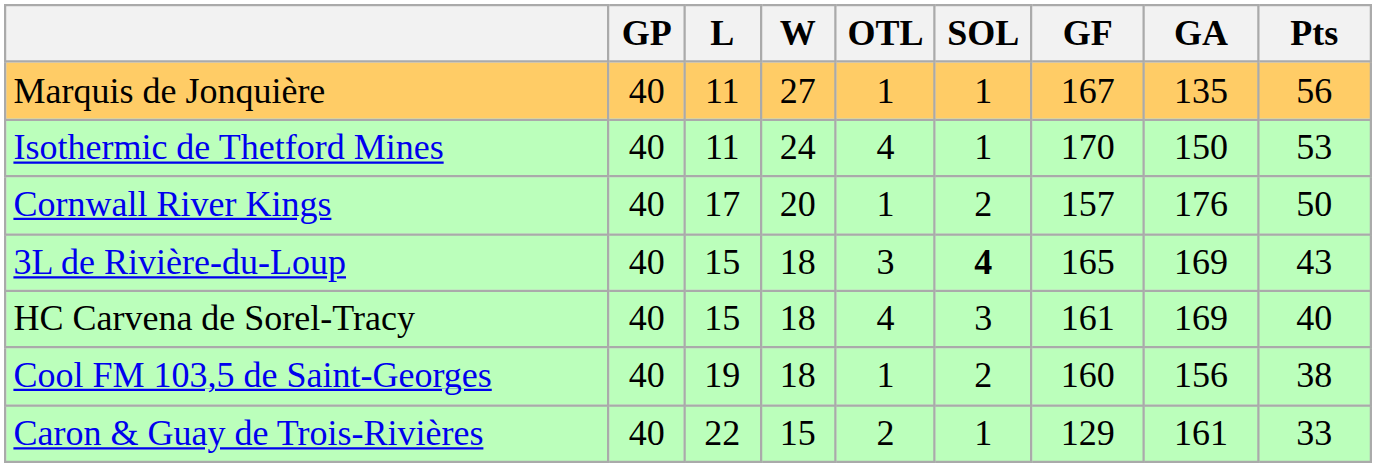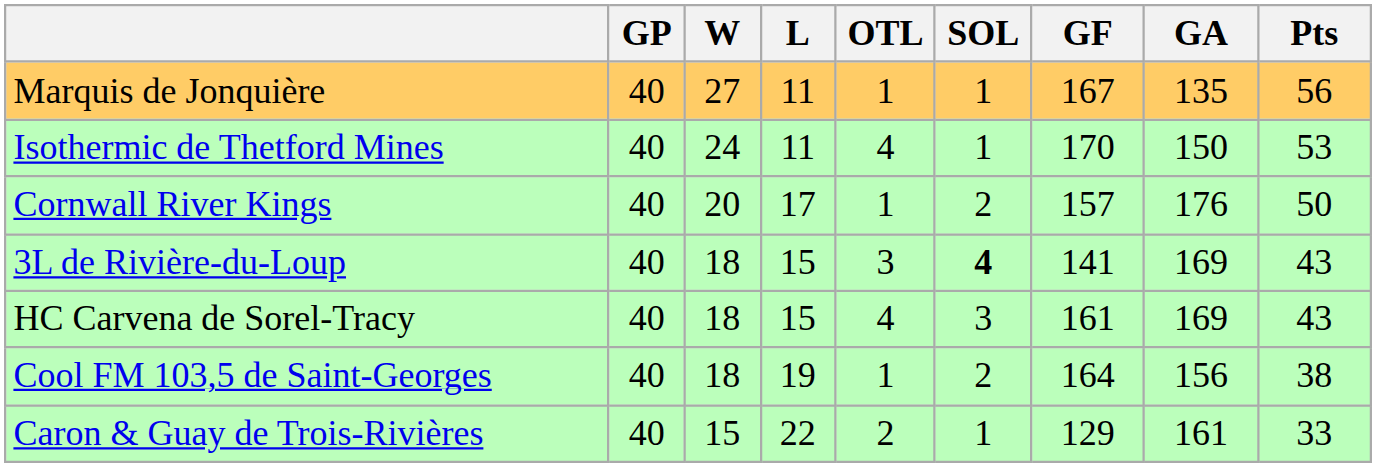 <table class="wikitable">
 <tr>
 <th width="40%" bgcolor="#e0e0e0"></th>
 <th width="5%" bgcolor="#e0e0e0">GP</th>
+<th width="5%" bgcolor="#e0e0e0">W</th>
 <th width="5%" bgcolor="#e0e0e0">L</th>
-<th width="5%" bgcolor="#e0e0e0">W</th>
 <th width="5%" bgcolor="#e0e0e0">OTL</th>
 <th width="5%" bgcolor="#e0e0e0">SOL</th>
 <th width="7.5%" bgcolor="#e0e0e0">GF</th>
 <th width="7.5%" bgcolor="#e0e0e0">GA</th>
 <th width="7.5%" bgcolor="#e0e0e0">Pts</th>
 </tr>
 <tr align="center" bgcolor="#FFCC66">
 <td align="left">Marquis de Jonquière</td>
 <td>40</td>
+<td>27</td>
 <td>11</td>
-<td>27</td>
 <td>1</td>
 <td>1</td>
 <td>167</td>
 <td>135</td>
 <td>56</td>
 </tr>
 <tr align="center" bgcolor="#bbffbb">
 <td align="left"><a href='#'>Isothermic de Thetford Mines</a></td>
 <td>40</td>
+<td>24</td>
 <td>11</td>
-<td>24</td>
 <td>4</td>
 <td>1</td>
 <td>170</td>
 <td>150</td>
 <td>53</td>
 </tr>
 <tr align="center" bgcolor="#bbffbb">
 <td align="left"><a href='#'>Cornwall River Kings</a></td>
 <td>40</td>
+<td>20</td>
 <td>17</td>
-<td>20</td>
 <td>1</td>
 <td>2</td>
 <td>157</td>
 <td>176</td>
 <td>50</td>
 </tr>
 <tr align="center" bgcolor="#bbffbb">
 <td align="left"><a href='#'>3L de Rivière-du-Loup</a></td>
 <td>40</td>
+<td>18</td>
 <td>15</td>
-<td>18</td>
 <td>3</td>
 <td><strong>4</strong></td>
-<td>165</td>
+<td>141</td>
 <td>169</td>
 <td>43</td>
 </tr>
 <tr align="center" bgcolor="#bbffbb">
 <td align="left">HC Carvena de Sorel-Tracy</td>
 <td>40</td>
+<td>18</td>
 <td>15</td>
-<td>18</td>
 <td>4</td>
 <td>3</td>
 <td>161</td>
 <td>169</td>
-<td>40</td>
+<td>43</td>
 </tr>
 <tr align="center" bgcolor="#bbffbb">
 <td align="left"><a href='#'>Cool FM 103,5 de Saint-Georges</a></td>
 <td>40</td>
+<td>18</td>
 <td>19</td>
-<td>18</td>
 <td>1</td>
 <td>2</td>
-<td>160</td>
+<td>164</td>
 <td>156</td>
 <td>38</td>
 </tr>
 <tr align="center" bgcolor="#bbffbb">
 <td align="left"><a href='#'>Caron & Guay de Trois-Rivières</a></td>
 <td>40</td>
+<td>15</td>
 <td>22</td>
-<td>15</td>
 <td>2</td>
 <td>1</td>
 <td>129</td>
 <td>161</td>
 <td>33</td>
 </tr>
 </table>
